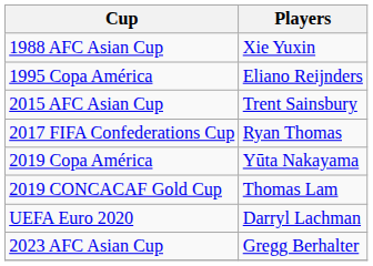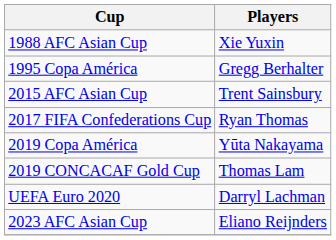 <table class="wikitable" style="text-align: left">
 <tr style="text-align: center">
 <th>Cup</th>
 <th>Players</th>
 </tr>
 <tr>
 <td align="left"> <a href='#'>1988 AFC Asian Cup</a></td>
 <td> <a href='#'>Xie Yuxin</a></td>
 </tr>
 <tr>
 <td align="left"> <a href='#'>1995 Copa América</a></td>
-<td> <a href='#'>Eliano Reijnders</a></td>
+<td> <a href='#'>Gregg Berhalter</a></td>
 </tr>
 <tr>
 <td align="left"> <a href='#'>2015 AFC Asian Cup</a></td>
 <td> <a href='#'>Trent Sainsbury</a></td>
 </tr>
 <tr>
 <td align="left"> <a href='#'>2017 FIFA Confederations Cup</a></td>
 <td> <a href='#'>Ryan Thomas</a></td>
 </tr>
 <tr>
 <td align="left"> <a href='#'>2019 Copa América</a></td>
 <td> <a href='#'>Yūta Nakayama</a></td>
 </tr>
 <tr>
 <td align="left"> <a href='#'>2019 CONCACAF Gold Cup</a></td>
 <td> <a href='#'>Thomas Lam</a></td>
 </tr>
 <tr>
 <td align="left"> <a href='#'>UEFA Euro 2020</a></td>
 <td> <a href='#'>Darryl Lachman</a></td>
 </tr>
 <tr>
 <td align="left"> <a href='#'>2023 AFC Asian Cup</a></td>
-<td> <a href='#'>Gregg Berhalter</a></td>
+<td> <a href='#'>Eliano Reijnders</a></td>
 </tr>
 <tr>
 </tr>
 </table>
